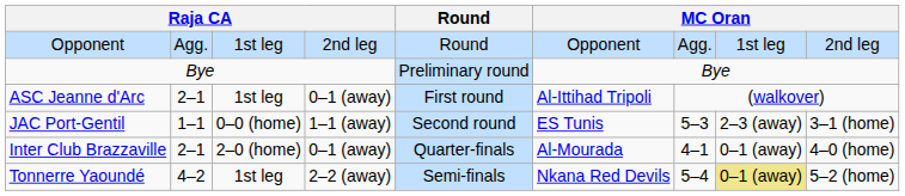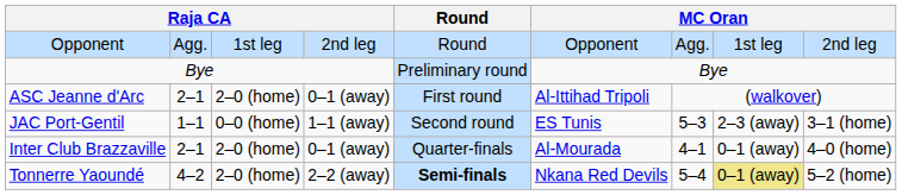 <table class="wikitable" style="text-align: center;">
 <tr>
 <th colspan=4> <a href='#'>Raja CA</a></th>
 <th>Round</th>
 <th colspan=4> <a href='#'>MC Oran</a></th>
 </tr>
 <tr bgcolor=#c1e0ff>
 <td>Opponent</td>
 <td>Agg.</td>
 <td>1st leg</td>
 <td>2nd leg</td>
 <td>Round</td>
 <td>Opponent</td>
 <td>Agg.</td>
 <td>1st leg</td>
 <td>2nd leg</td>
 </tr>
 <tr>
 <td colspan=4><em>Bye</em></td>
 <td bgcolor=#c1e0ff>Preliminary round</td>
 <td colspan=4><em>Bye</em></td>
 </tr>
 <tr>
 <td align=left> <a href='#'>ASC Jeanne d'Arc</a></td>
 <td>2–1</td>
-<td>1st leg</td>
+<td>2–0 (home)</td>
 <td>0–1 (away)</td>
 <td bgcolor=#c1e0ff>First round</td>
 <td align=left> <a href='#'>Al-Ittihad Tripoli</a></td>
 <td colspan=3>(<a href='#'>walkover</a>)</td>
 </tr>
 <tr>
 <td align=left> <a href='#'>JAC Port-Gentil</a></td>
 <td>1–1</td>
 <td>0–0 (home)</td>
 <td>1–1 (away)</td>
 <td bgcolor=#c1e0ff>Second round</td>
 <td align=left> <a href='#'>ES Tunis</a></td>
 <td>5–3</td>
 <td>2–3 (away)</td>
 <td>3–1 (home)</td>
 </tr>
 <tr>
 <td align=left> <a href='#'>Inter Club Brazzaville</a></td>
 <td>2–1</td>
 <td>2–0 (home)</td>
 <td>0–1 (away)</td>
 <td bgcolor=#c1e0ff>Quarter-finals</td>
 <td align=left> <a href='#'>Al-Mourada</a></td>
 <td>4–1</td>
 <td>0–1 (away)</td>
 <td>4–0 (home)</td>
 </tr>
 <tr>
 <td align=left> <a href='#'>Tonnerre Yaoundé</a></td>
 <td>4–2</td>
-<td>1st leg</td>
+<td>2–0 (home)</td>
 <td>2–2 (away)</td>
-<td bgcolor=#c1e0ff>Semi-finals</td>
+<td bgcolor=#c1e0ff><strong>Semi-finals</strong></td>
 <td align=left> <a href='#'>Nkana Red Devils</a></td>
 <td>5–4</td>
 <td style="background: khaki;">0–1 (away)</td>
 <td>5–2 (home)</td>
 </tr>
 </table>
